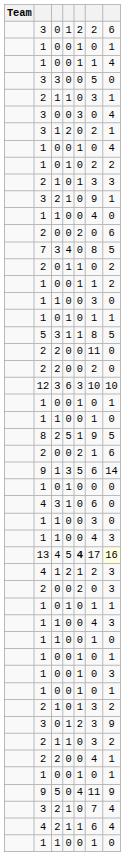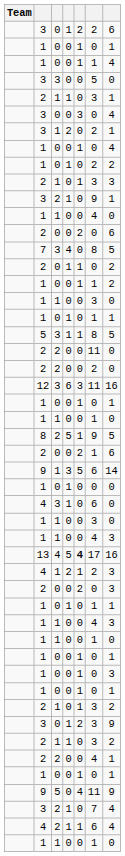 <table class="wikitable sortable" style="text-align:center">
 <tr>
 <th>Team</th>
 <th></th>
 <th></th>
 <th></th>
 <th></th>
 <th></th>
 <th></th>
 </tr>
 <tr>
 <td align="left"></td>
 <td>3</td>
 <td>0</td>
 <td>1</td>
 <td>2</td>
 <td>2</td>
 <td>6</td>
 </tr>
 <tr>
 <td align="left"></td>
 <td>1</td>
 <td>0</td>
 <td>0</td>
 <td>1</td>
 <td>0</td>
 <td>1</td>
 </tr>
 <tr>
 <td align="left"></td>
 <td>1</td>
 <td>0</td>
 <td>0</td>
 <td>1</td>
 <td>1</td>
 <td>4</td>
 </tr>
 <tr>
 <td align="left"></td>
 <td>3</td>
 <td>3</td>
 <td>0</td>
 <td>0</td>
 <td>5</td>
 <td>0</td>
 </tr>
 <tr>
 <td align="left"></td>
 <td>2</td>
 <td>1</td>
 <td>1</td>
 <td>0</td>
 <td>3</td>
 <td>1</td>
 </tr>
 <tr>
 <td align="left"></td>
 <td>3</td>
 <td>0</td>
 <td>0</td>
 <td>3</td>
 <td>0</td>
 <td>4</td>
 </tr>
 <tr>
 <td align="left"></td>
 <td>3</td>
 <td>1</td>
 <td>2</td>
 <td>0</td>
 <td>2</td>
 <td>1</td>
 </tr>
 <tr>
 <td align="left"></td>
 <td>1</td>
 <td>0</td>
 <td>0</td>
 <td>1</td>
 <td>0</td>
 <td>4</td>
 </tr>
 <tr>
 <td align="left"></td>
 <td>1</td>
 <td>0</td>
 <td>1</td>
 <td>0</td>
 <td>2</td>
 <td>2</td>
 </tr>
 <tr>
 <td align="left"></td>
 <td>2</td>
 <td>1</td>
 <td>0</td>
 <td>1</td>
 <td>3</td>
 <td>3</td>
 </tr>
 <tr>
 <td align="left"></td>
 <td>3</td>
 <td>2</td>
 <td>1</td>
 <td>0</td>
 <td>9</td>
 <td>1</td>
 </tr>
 <tr>
 <td align="left"></td>
 <td>1</td>
 <td>1</td>
 <td>0</td>
 <td>0</td>
 <td>4</td>
 <td>0</td>
 </tr>
 <tr>
 <td align="left"></td>
 <td>2</td>
 <td>0</td>
 <td>0</td>
 <td>2</td>
 <td>0</td>
 <td>6</td>
 </tr>
 <tr>
 <td align="left"></td>
 <td>7</td>
 <td>3</td>
 <td>4</td>
 <td>0</td>
 <td>8</td>
 <td>5</td>
 </tr>
 <tr>
 <td align="left"></td>
 <td>2</td>
 <td>0</td>
 <td>1</td>
 <td>1</td>
 <td>0</td>
 <td>2</td>
 </tr>
 <tr>
 <td align="left"></td>
 <td>1</td>
 <td>0</td>
 <td>0</td>
 <td>1</td>
 <td>1</td>
 <td>2</td>
 </tr>
 <tr>
 <td align="left"></td>
 <td>1</td>
 <td>1</td>
 <td>0</td>
 <td>0</td>
 <td>3</td>
 <td>0</td>
 </tr>
 <tr>
 <td align="left"></td>
 <td>1</td>
 <td>0</td>
 <td>1</td>
 <td>0</td>
 <td>1</td>
 <td>1</td>
 </tr>
 <tr>
 <td align="left"></td>
 <td>5</td>
 <td>3</td>
 <td>1</td>
 <td>1</td>
 <td>8</td>
 <td>5</td>
 </tr>
 <tr>
 <td align="left"></td>
 <td>2</td>
 <td>2</td>
 <td>0</td>
 <td>0</td>
 <td>11</td>
 <td>0</td>
 </tr>
 <tr>
 <td align="left"></td>
 <td>2</td>
 <td>2</td>
 <td>0</td>
 <td>0</td>
 <td>2</td>
 <td>0</td>
 </tr>
 <tr>
 <td align="left"></td>
 <td>12</td>
 <td>3</td>
 <td>6</td>
 <td>3</td>
-<td>10</td>
-<td>10</td>
+<td>11</td>
+<td>16</td>
 </tr>
 <tr>
 <td align="left"></td>
 <td>1</td>
 <td>0</td>
 <td>0</td>
 <td>1</td>
 <td>0</td>
 <td>1</td>
 </tr>
 <tr>
 <td align="left"></td>
 <td>1</td>
 <td>1</td>
 <td>0</td>
 <td>0</td>
 <td>1</td>
 <td>0</td>
 </tr>
 <tr>
 <td align="left"></td>
 <td>8</td>
 <td>2</td>
 <td>5</td>
 <td>1</td>
 <td>9</td>
 <td>5</td>
 </tr>
 <tr>
 <td align="left"></td>
 <td>2</td>
 <td>0</td>
 <td>0</td>
 <td>2</td>
 <td>1</td>
 <td>6</td>
 </tr>
 <tr>
 <td align="left"></td>
 <td>9</td>
 <td>1</td>
 <td>3</td>
 <td>5</td>
 <td>6</td>
 <td>14</td>
 </tr>
 <tr>
 <td align="left"></td>
 <td>1</td>
 <td>0</td>
 <td>1</td>
 <td>0</td>
 <td>0</td>
 <td>0</td>
 </tr>
 <tr>
 <td align="left"></td>
 <td>4</td>
 <td>3</td>
 <td>1</td>
 <td>0</td>
 <td>6</td>
 <td>0</td>
 </tr>
 <tr>
 <td align="left"></td>
 <td>1</td>
 <td>1</td>
 <td>0</td>
 <td>0</td>
 <td>3</td>
 <td>0</td>
 </tr>
 <tr>
 <td align="left"></td>
 <td>1</td>
 <td>1</td>
 <td>0</td>
 <td>0</td>
 <td>4</td>
 <td>3</td>
 </tr>
 <tr>
 <td align="left"></td>
 <td>13</td>
 <td>4</td>
 <td>5</td>
 <td><strong>4</strong></td>
 <td>17</td>
-<td style="background: lightyellow;">16</td>
+<td>16</td>
 </tr>
 <tr>
 <td align="left"></td>
 <td>4</td>
 <td>1</td>
 <td>2</td>
 <td>1</td>
 <td>2</td>
 <td>3</td>
 </tr>
 <tr>
 <td align="left"></td>
 <td>2</td>
 <td>0</td>
 <td>0</td>
 <td>2</td>
 <td>0</td>
 <td>3</td>
 </tr>
 <tr>
 <td align="left"></td>
 <td>1</td>
 <td>0</td>
 <td>1</td>
 <td>0</td>
 <td>1</td>
 <td>1</td>
 </tr>
 <tr>
 <td align="left"></td>
 <td>1</td>
 <td>1</td>
 <td>0</td>
 <td>0</td>
 <td>4</td>
 <td>3</td>
 </tr>
 <tr>
 <td align="left"></td>
 <td>1</td>
 <td>1</td>
 <td>0</td>
 <td>0</td>
 <td>1</td>
 <td>0</td>
 </tr>
 <tr>
 <td align="left"></td>
 <td>1</td>
 <td>0</td>
 <td>0</td>
 <td>1</td>
 <td>0</td>
 <td>1</td>
 </tr>
 <tr>
 <td align="left"></td>
 <td>1</td>
 <td>0</td>
 <td>0</td>
 <td>1</td>
 <td>0</td>
 <td>3</td>
 </tr>
 <tr>
 <td align="left"></td>
 <td>1</td>
 <td>0</td>
 <td>0</td>
 <td>1</td>
 <td>0</td>
 <td>1</td>
 </tr>
 <tr>
 <td align="left"></td>
 <td>2</td>
 <td>1</td>
 <td>0</td>
 <td>1</td>
 <td>3</td>
 <td>2</td>
 </tr>
 <tr>
 <td align="left"></td>
 <td>3</td>
 <td>0</td>
 <td>1</td>
 <td>2</td>
 <td>3</td>
 <td>9</td>
 </tr>
 <tr>
 <td align="left"></td>
 <td>2</td>
 <td>1</td>
 <td>1</td>
 <td>0</td>
 <td>3</td>
 <td>2</td>
 </tr>
 <tr>
 <td align="left"></td>
 <td>2</td>
 <td>2</td>
 <td>0</td>
 <td>0</td>
 <td>4</td>
 <td>1</td>
 </tr>
 <tr>
 <td align="left"></td>
 <td>1</td>
 <td>0</td>
 <td>0</td>
 <td>1</td>
 <td>0</td>
 <td>1</td>
 </tr>
 <tr>
 <td align="left"></td>
 <td>9</td>
 <td>5</td>
 <td>0</td>
 <td>4</td>
 <td>11</td>
 <td>9</td>
 </tr>
 <tr>
 <td align="left"></td>
 <td>3</td>
 <td>2</td>
 <td>1</td>
 <td>0</td>
 <td>7</td>
 <td>4</td>
 </tr>
 <tr>
 <td align="left"></td>
 <td>4</td>
 <td>2</td>
 <td>1</td>
 <td>1</td>
 <td>6</td>
 <td>4</td>
 </tr>
 <tr>
 <td align="left"></td>
 <td>1</td>
 <td>1</td>
 <td>0</td>
 <td>0</td>
 <td>1</td>
 <td>0</td>
 </tr>
 </table>
